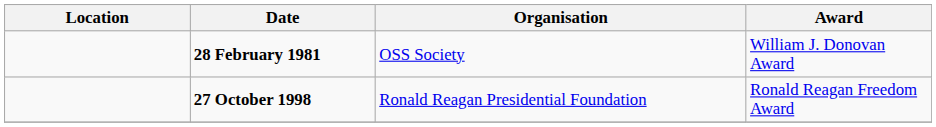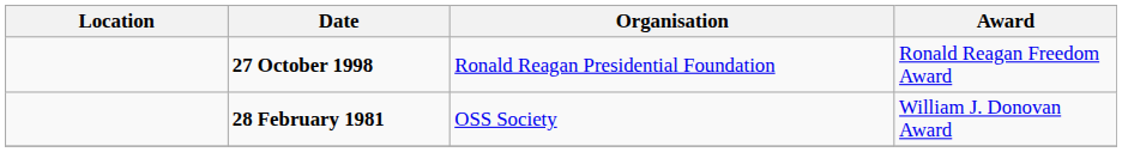 <table class="wikitable" style="width:100%;">
 <tr>
 <th style="width:20%;">Location</th>
 <th style="width:20%;">Date</th>
 <th style="width:40%;">Organisation</th>
 <th style="width:20%;">Award</th>
 </tr>
 <tr>
 <td></td>
+<td><strong>27 October 1998</strong></td>
+<td><a href='#'>Ronald Reagan Presidential Foundation</a></td>
+<td><a href='#'>Ronald Reagan Freedom Award</a>  </td>
+</tr>
+<tr>
+<td></td>
 <td><strong>28 February 1981</strong></td>
 <td><a href='#'>OSS Society</a></td>
 <td><a href='#'>William J. Donovan Award</a>  </td>
 </tr>
 <tr>
-<td></td>
-<td><strong>27 October 1998</strong></td>
-<td><a href='#'>Ronald Reagan Presidential Foundation</a></td>
-<td><a href='#'>Ronald Reagan Freedom Award</a>  </td>
-</tr>
-<tr>
 </tr>
 </table>
